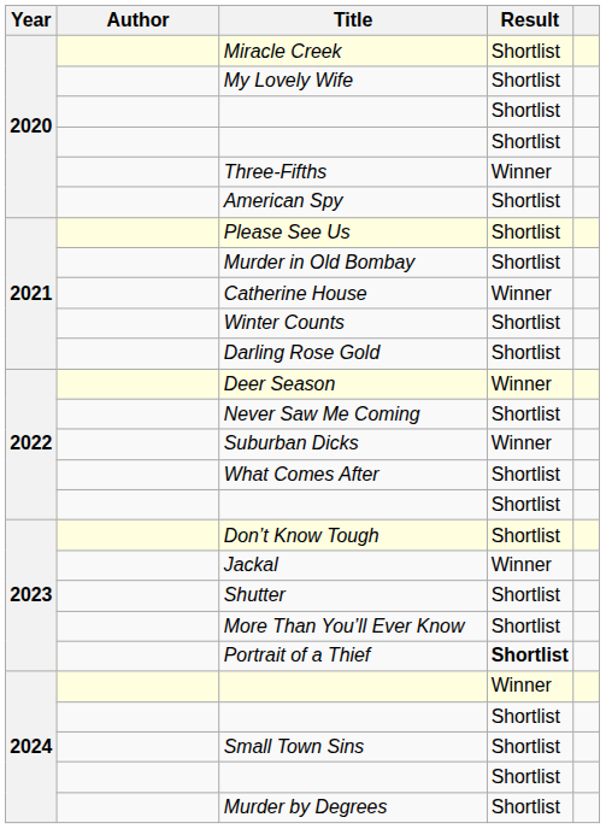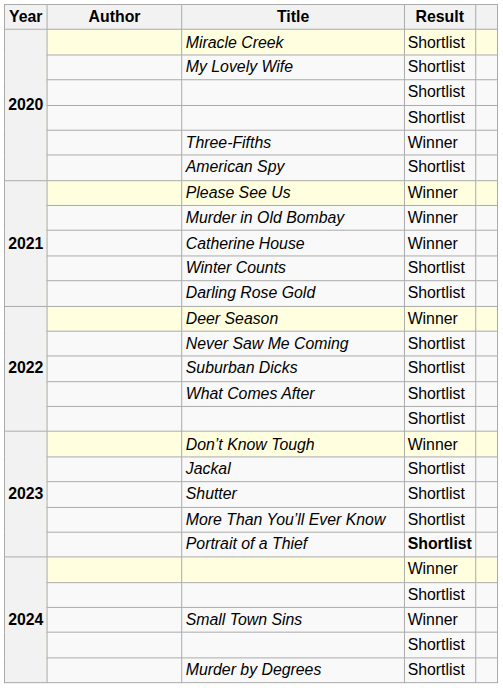 <table class="wikitable sortable mw-collapsible" style="width:80%">
 <tr>
 <th scope="col" width="5%">Year</th>
 <th scope="col" width="30%">Author</th>
 <th scope="col" width="50%">Title</th>
 <th scope="col" width="10%">Result</th>
 <th scope="col" width="5%"></th>
 </tr>
 <tr style="background:lightyellow;">
 <th rowspan="6">2020</th>
 <td></td>
 <td><em>Miracle Creek</em></td>
 <td>Shortlist</td>
 <td></td>
 </tr>
 <tr>
 <td></td>
 <td><em>My Lovely Wife</em></td>
 <td>Shortlist</td>
 <td></td>
 </tr>
 <tr>
 <td></td>
 <td><em></em></td>
 <td>Shortlist</td>
 <td></td>
 </tr>
 <tr>
 <td></td>
 <td><em></em></td>
 <td>Shortlist</td>
 <td></td>
 </tr>
 <tr>
 <td></td>
 <td><em>Three-Fifths</em></td>
 <td>Winner</td>
 <td></td>
 </tr>
 <tr>
 <td></td>
 <td><em>American Spy</em></td>
 <td>Shortlist</td>
 <td></td>
 </tr>
 <tr style="background:lightyellow;">
 <th rowspan="5">2021</th>
 <td></td>
 <td><em>Please See Us</em></td>
-<td>Shortlist</td>
+<td>Winner</td>
 <td><strong></strong></td>
 </tr>
 <tr>
 <td></td>
 <td><em>Murder in Old Bombay</em></td>
-<td>Shortlist</td>
+<td>Winner</td>
 <td></td>
 </tr>
 <tr>
 <td></td>
 <td><em>Catherine House</em></td>
 <td>Winner</td>
 <td></td>
 </tr>
 <tr>
 <td></td>
 <td><em>Winter Counts</em></td>
 <td>Shortlist</td>
 <td></td>
 </tr>
 <tr>
 <td></td>
 <td><em>Darling Rose Gold</em></td>
 <td>Shortlist</td>
 <td></td>
 </tr>
 <tr style="background:lightyellow;">
 <th rowspan="5">2022</th>
 <td></td>
 <td><em>Deer Season</em></td>
 <td>Winner</td>
 <td><strong></strong></td>
 </tr>
 <tr>
 <td></td>
 <td><em>Never Saw Me Coming</em></td>
 <td>Shortlist</td>
 <td></td>
 </tr>
 <tr>
 <td></td>
 <td><em>Suburban Dicks</em></td>
-<td>Winner</td>
+<td>Shortlist</td>
 <td></td>
 </tr>
 <tr>
 <td></td>
 <td><em>What Comes After</em></td>
 <td>Shortlist</td>
 <td></td>
 </tr>
 <tr>
 <td></td>
 <td><em></em></td>
 <td>Shortlist</td>
 <td></td>
 </tr>
 <tr style="background:lightyellow;">
 <th rowspan="5">2023</th>
 <td></td>
 <td><em>Don’t Know Tough</em></td>
-<td>Shortlist</td>
+<td>Winner</td>
 <td></td>
 </tr>
 <tr>
 <td></td>
 <td><em>Jackal</em></td>
-<td>Winner</td>
+<td>Shortlist</td>
 <td></td>
 </tr>
 <tr>
 <td></td>
 <td><em>Shutter</em></td>
 <td>Shortlist</td>
 <td></td>
 </tr>
 <tr>
 <td></td>
 <td><em>More Than You’ll Ever Know</em></td>
 <td>Shortlist</td>
 <td></td>
 </tr>
 <tr>
 <td></td>
 <td><em>Portrait of a Thief</em></td>
 <td><strong>Shortlist</strong></td>
 <td></td>
 </tr>
 <tr style="background:lightyellow;">
 <th rowspan="5">2024</th>
 <td></td>
 <td><em></em></td>
 <td>Winner</td>
 <td></td>
 </tr>
 <tr>
 <td></td>
 <td><em></em></td>
 <td>Shortlist</td>
 <td></td>
 </tr>
 <tr>
 <td></td>
 <td><em>Small Town Sins</em></td>
-<td>Shortlist</td>
+<td>Winner</td>
 <td></td>
 </tr>
 <tr>
 <td></td>
 <td><em></em></td>
 <td>Shortlist</td>
 <td></td>
 </tr>
 <tr>
 <td></td>
 <td><em>Murder by Degrees</em></td>
 <td>Shortlist</td>
 <td></td>
 </tr>
 </table>
